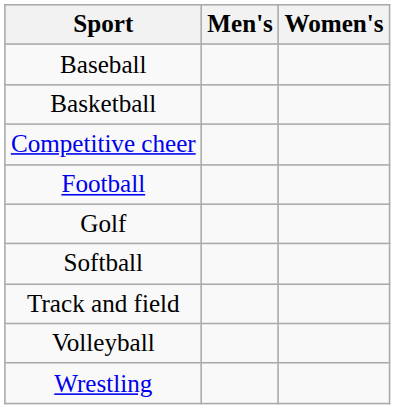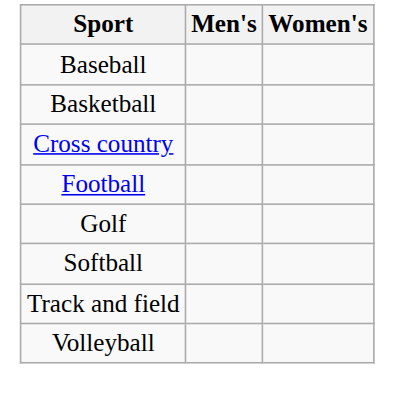 <table class="wikitable" style="margin:auto; text-align:center">
 <tr>
 <th>Sport</th>
 <th>Men's</th>
 <th>Women's</th>
 </tr>
 <tr>
 <td>Baseball</td>
 <td></td>
 <td></td>
 </tr>
 <tr>
 <td>Basketball</td>
 <td></td>
 <td></td>
 </tr>
 <tr>
-<td><a href='#'>Competitive cheer</a></td>
+<td><a href='#'>Cross country</a></td>
 <td></td>
 <td></td>
 </tr>
 <tr>
 <td><a href='#'>Football</a></td>
 <td></td>
 <td></td>
 </tr>
 <tr>
 <td>Golf</td>
 <td></td>
 <td></td>
 </tr>
 <tr>
 <td>Softball</td>
 <td></td>
 <td></td>
 </tr>
 <tr>
 <td>Track and field</td>
 <td></td>
 <td></td>
 </tr>
 <tr>
 <td>Volleyball</td>
 <td></td>
 <td></td>
 </tr>
-<tr>
-<td><a href='#'>Wrestling</a></td>
-<td></td>
-<td></td>
-</tr>
 </table>
